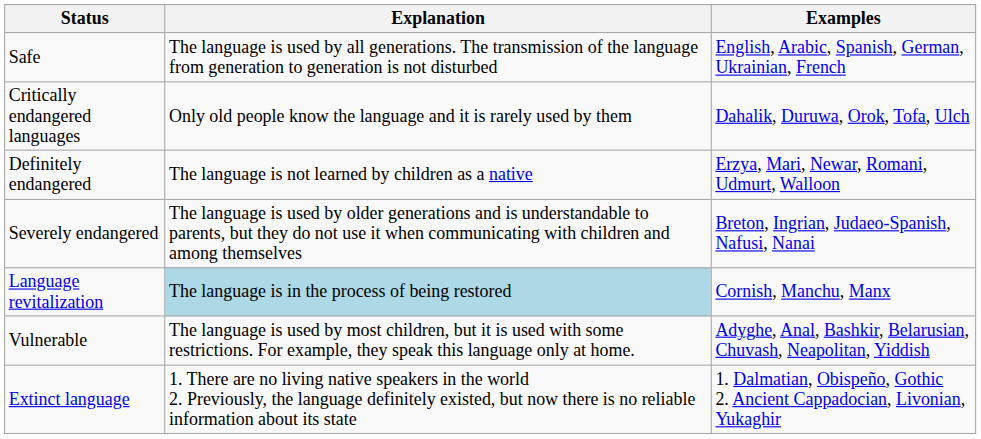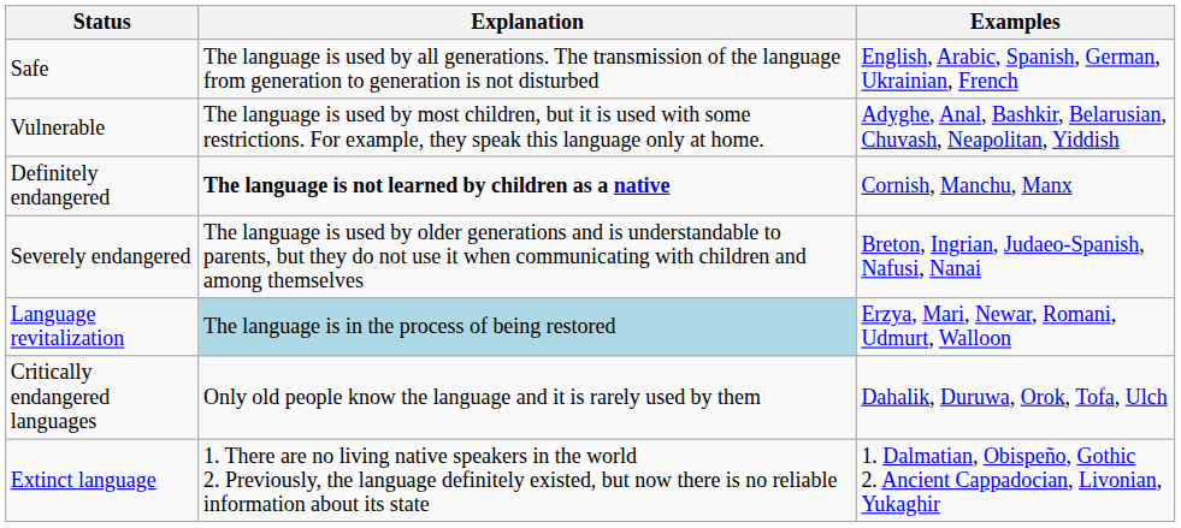 <table class="wikitable">
 <tr>
 <th>Status</th>
 <th>Explanation</th>
 <th>Examples</th>
 </tr>
 <tr>
 <td>Safe</td>
 <td>The language is used by all generations. The transmission of the language from generation to generation is not disturbed</td>
 <td><a href='#'>English</a>, <a href='#'>Arabic</a>, <a href='#'>Spanish</a>, <a href='#'>German</a>, <a href='#'>Ukrainian</a>, <a href='#'>French</a></td>
 </tr>
 <tr>
-<td>Critically endangered languages</td>
-<td>Only old people know the language and it is rarely used by them</td>
-<td><a href='#'>Dahalik</a>, <a href='#'>Duruwa</a>, <a href='#'>Orok</a>, <a href='#'>Tofa</a>, <a href='#'>Ulch</a></td>
+<td>Vulnerable</td>
+<td>The language is used by most children, but it is used with some restrictions. For example, they speak this language only at home.</td>
+<td><a href='#'>Adyghe</a>, <a href='#'>Anal</a>, <a href='#'>Bashkir</a>, <a href='#'>Belarusian</a>, <a href='#'>Chuvash</a>, <a href='#'>Neapolitan</a>, <a href='#'>Yiddish</a></td>
 </tr>
 <tr>
 <td>Definitely endangered</td>
-<td>The language is not learned by children as a <a href='#'>native</a></td>
-<td><a href='#'>Erzya</a>, <a href='#'>Mari</a>, <a href='#'>Newar</a>, <a href='#'>Romani</a>, <a href='#'>Udmurt</a>, <a href='#'>Walloon</a></td>
+<td><strong>The language is not learned by children as a <a href='#'>native</a></strong></td>
+<td><a href='#'>Cornish</a>, <a href='#'>Manchu</a>, <a href='#'>Manx</a></td>
 </tr>
 <tr>
 <td>Severely endangered</td>
 <td>The language is used by older generations and is understandable to parents, but they do not use it when communicating with children and among themselves</td>
 <td><a href='#'>Breton</a>, <a href='#'>Ingrian</a>, <a href='#'>Judaeo-Spanish</a>, <a href='#'>Nafusi</a>, <a href='#'>Nanai</a></td>
 </tr>
 <tr>
 <td><a href='#'>Language revitalization</a></td>
 <td style="background: lightblue;">The language is in the process of being restored</td>
-<td><a href='#'>Cornish</a>, <a href='#'>Manchu</a>, <a href='#'>Manx</a></td>
+<td><a href='#'>Erzya</a>, <a href='#'>Mari</a>, <a href='#'>Newar</a>, <a href='#'>Romani</a>, <a href='#'>Udmurt</a>, <a href='#'>Walloon</a></td>
 </tr>
 <tr>
-<td>Vulnerable</td>
-<td>The language is used by most children, but it is used with some restrictions. For example, they speak this language only at home.</td>
-<td><a href='#'>Adyghe</a>, <a href='#'>Anal</a>, <a href='#'>Bashkir</a>, <a href='#'>Belarusian</a>, <a href='#'>Chuvash</a>, <a href='#'>Neapolitan</a>, <a href='#'>Yiddish</a></td>
+<td>Critically endangered languages</td>
+<td>Only old people know the language and it is rarely used by them</td>
+<td><a href='#'>Dahalik</a>, <a href='#'>Duruwa</a>, <a href='#'>Orok</a>, <a href='#'>Tofa</a>, <a href='#'>Ulch</a></td>
 </tr>
 <tr>
 <td><a href='#'>Extinct language</a></td>
 <td>1. There are no living native speakers in the world <br>2. Previously, the language definitely existed, but now there is no reliable information about its state</td>
 <td>1. <a href='#'>Dalmatian</a>, <a href='#'>Obispeño</a>, <a href='#'>Gothic</a><br>2. <a href='#'>Ancient Cappadocian</a>, <a href='#'>Livonian</a>, <a href='#'>Yukaghir</a></td>
 </tr>
 </table>
